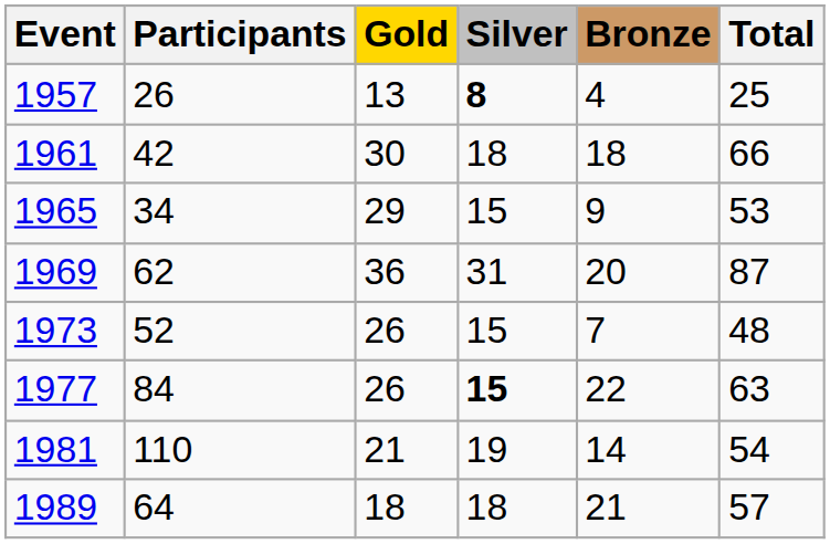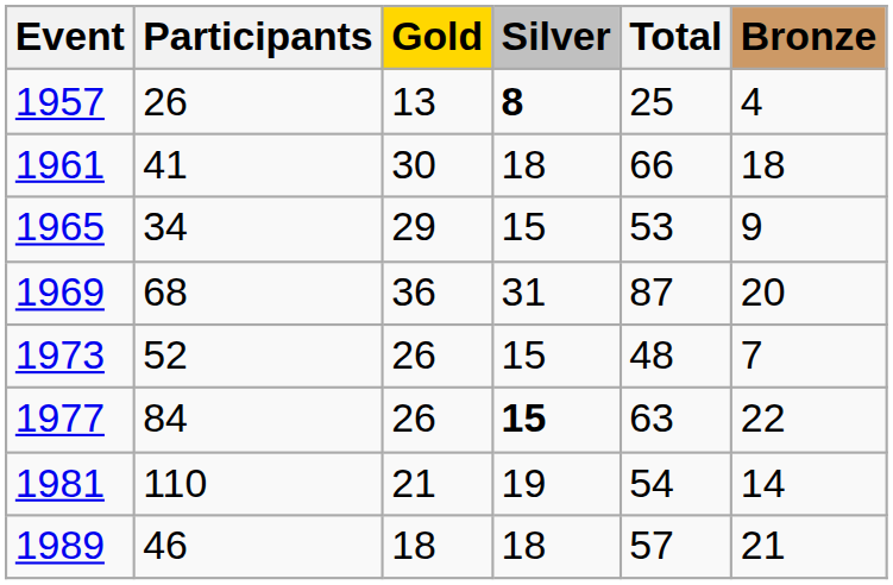 <table class="wikitable">
 <tr>
 <th>Event</th>
 <th>Participants</th>
 <td style="background:gold; font-weight:bold;">Gold</td>
 <td style="background:silver; font-weight:bold;">Silver</td>
+<th>Total</th>
 <td style="background:#c96; font-weight:bold;">Bronze</td>
-<th>Total</th>
 </tr>
 <tr>
 <td><a href='#'>1957</a></td>
 <td>26</td>
 <td>13</td>
 <td><strong>8</strong></td>
+<td>25</td>
 <td>4</td>
-<td>25</td>
 </tr>
 <tr>
 <td><a href='#'>1961</a></td>
-<td>42</td>
+<td>41</td>
 <td>30</td>
 <td>18</td>
+<td>66</td>
 <td>18</td>
-<td>66</td>
 </tr>
 <tr>
 <td><a href='#'>1965</a></td>
 <td>34</td>
 <td>29</td>
 <td>15</td>
+<td>53</td>
 <td>9</td>
-<td>53</td>
 </tr>
 <tr>
 <td><a href='#'>1969</a></td>
-<td>62</td>
+<td>68</td>
 <td>36</td>
 <td>31</td>
+<td>87</td>
 <td>20</td>
-<td>87</td>
 </tr>
 <tr>
 <td><a href='#'>1973</a></td>
 <td>52</td>
 <td>26</td>
 <td>15</td>
+<td>48</td>
 <td>7</td>
-<td>48</td>
 </tr>
 <tr>
 <td><a href='#'>1977</a></td>
 <td>84</td>
 <td>26</td>
 <td><strong>15</strong></td>
+<td>63</td>
 <td>22</td>
-<td>63</td>
 </tr>
 <tr>
 <td><a href='#'>1981</a></td>
 <td>110</td>
 <td>21</td>
 <td>19</td>
+<td>54</td>
 <td>14</td>
-<td>54</td>
 </tr>
 <tr>
 <td><a href='#'>1989</a></td>
-<td>64</td>
+<td>46</td>
 <td>18</td>
 <td>18</td>
+<td>57</td>
 <td>21</td>
-<td>57</td>
 </tr>
 </table>
